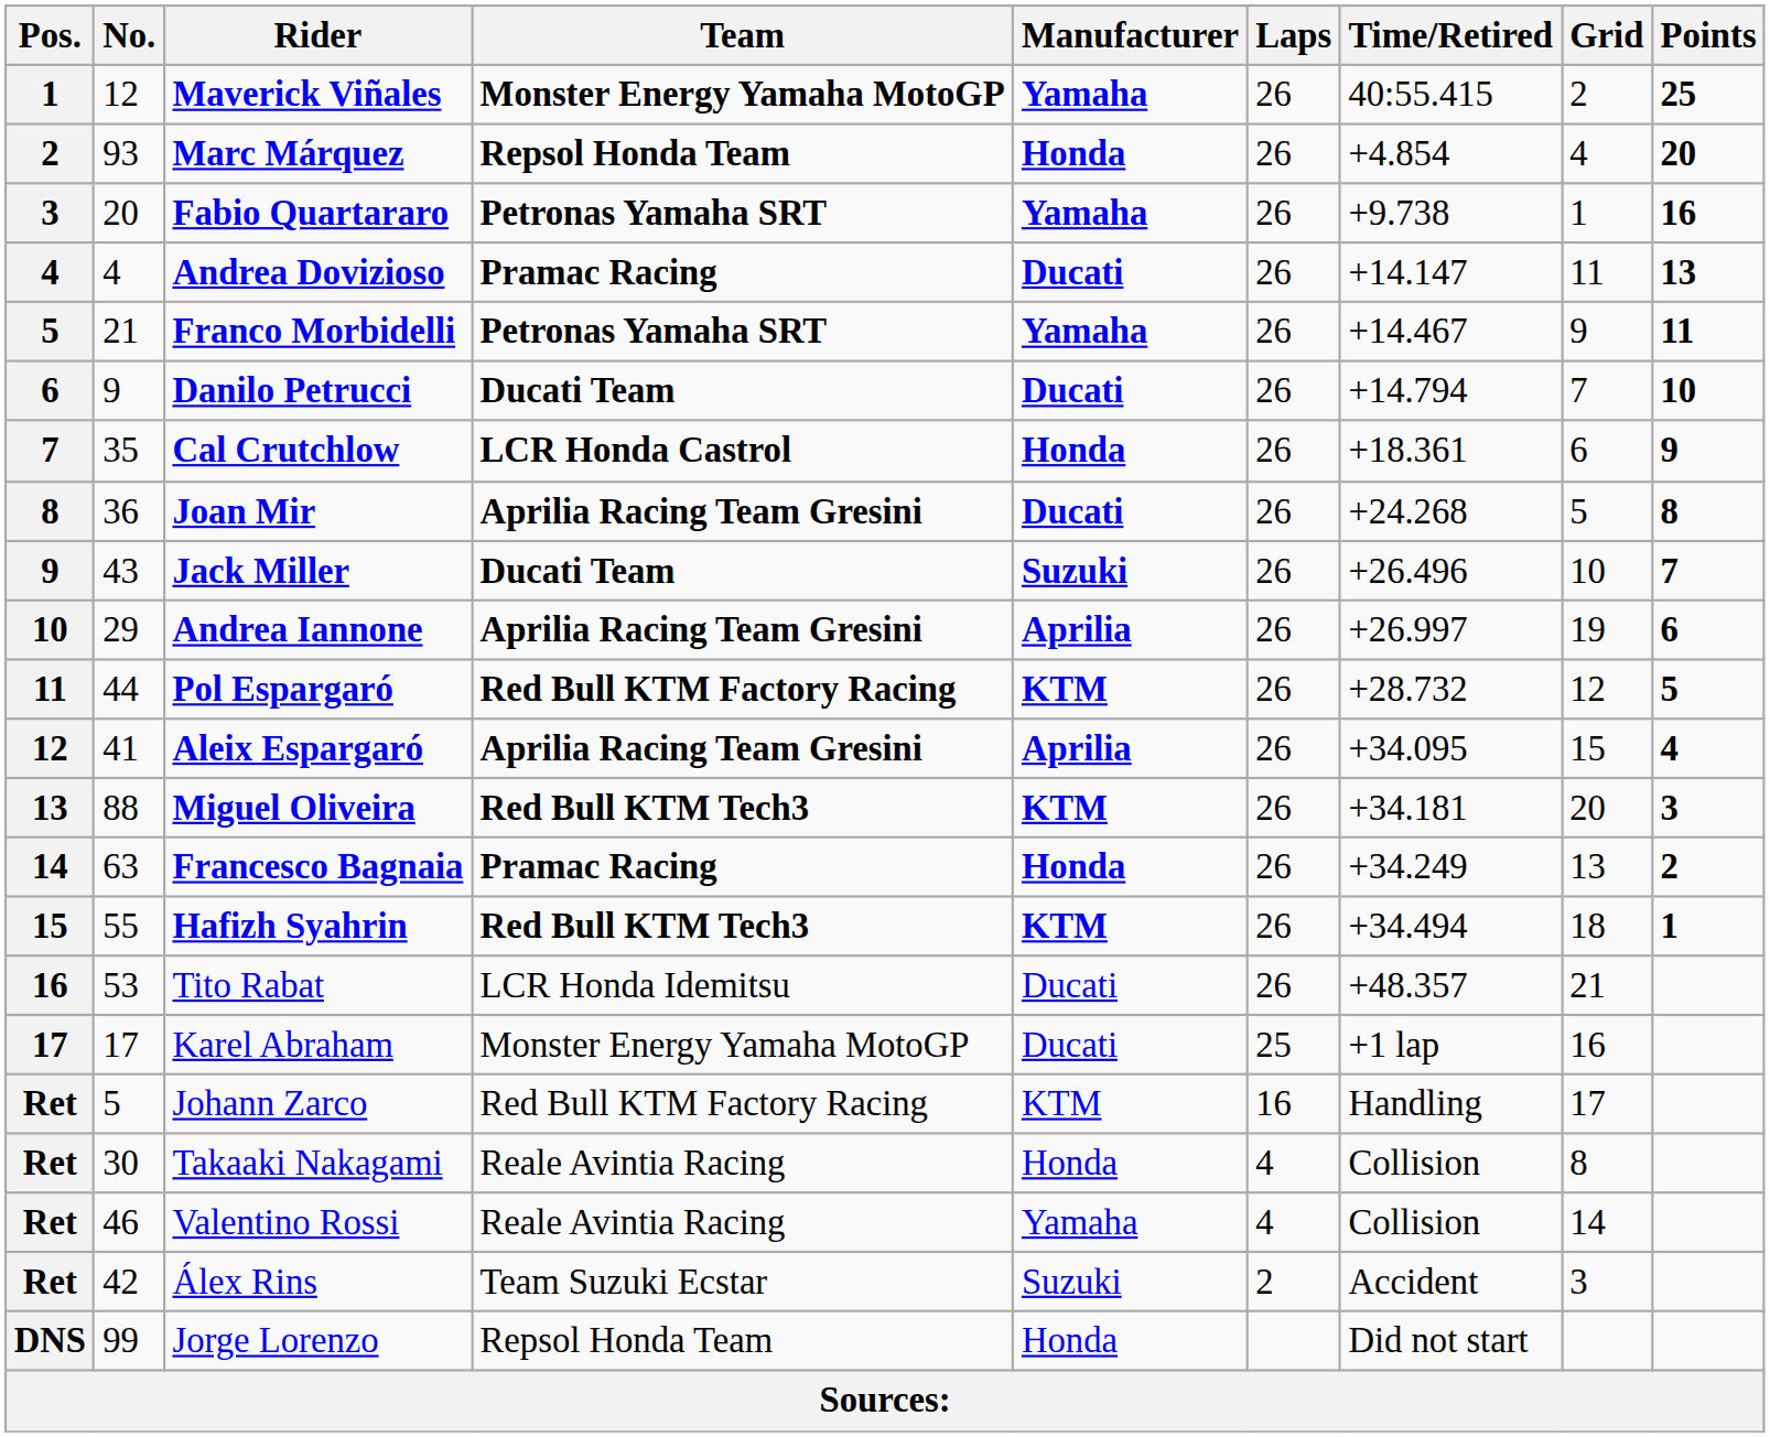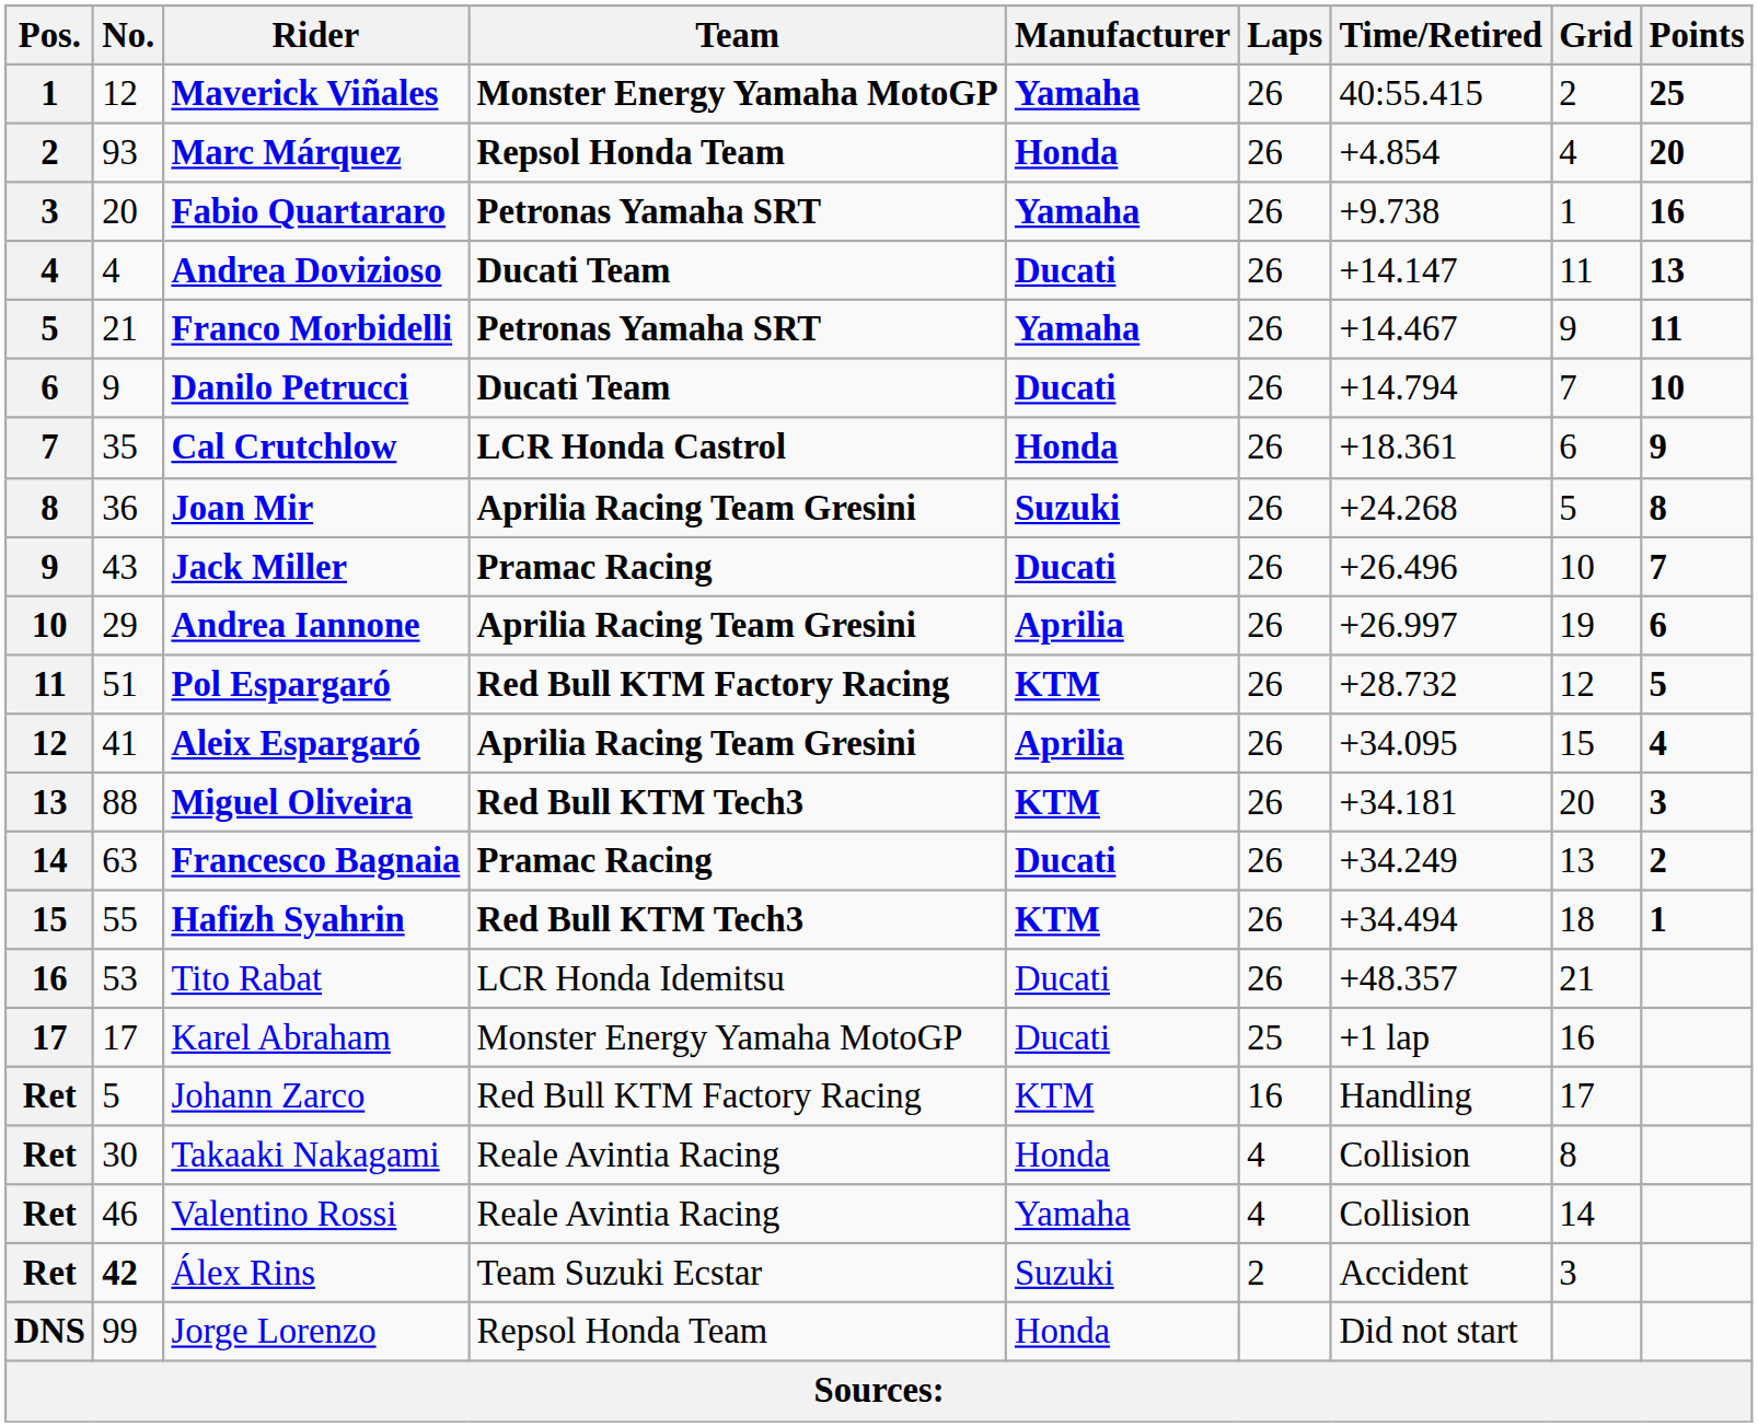 <table class="wikitable" style="font-size: 95%;">
 <tr>
 <th>Pos.</th>
 <th>No.</th>
 <th>Rider</th>
 <th>Team</th>
 <th>Manufacturer</th>
 <th>Laps</th>
 <th>Time/Retired</th>
 <th>Grid</th>
 <th>Points</th>
 </tr>
 <tr>
 <th>1</th>
 <td>12</td>
 <td> <strong><a href='#'>Maverick Viñales</a></strong></td>
 <td><strong>Monster Energy Yamaha MotoGP</strong></td>
 <td><strong><a href='#'>Yamaha</a></strong></td>
 <td>26</td>
 <td>40:55.415</td>
 <td>2</td>
 <td><strong>25</strong></td>
 </tr>
 <tr>
 <th>2</th>
 <td>93</td>
 <td> <strong><a href='#'>Marc Márquez</a></strong></td>
 <td><strong>Repsol Honda Team</strong></td>
 <td><strong><a href='#'>Honda</a></strong></td>
 <td>26</td>
 <td>+4.854</td>
 <td>4</td>
 <td><strong>20</strong></td>
 </tr>
 <tr>
 <th>3</th>
 <td>20</td>
 <td> <strong><a href='#'>Fabio Quartararo</a></strong></td>
 <td><strong>Petronas Yamaha SRT</strong></td>
 <td><strong><a href='#'>Yamaha</a></strong></td>
 <td>26</td>
 <td>+9.738</td>
 <td>1</td>
 <td><strong>16</strong></td>
 </tr>
 <tr>
 <th>4</th>
 <td>4</td>
 <td> <strong><a href='#'>Andrea Dovizioso</a></strong></td>
-<td><strong>Pramac Racing</strong></td>
+<td><strong>Ducati Team</strong></td>
 <td><strong><a href='#'>Ducati</a></strong></td>
 <td>26</td>
 <td>+14.147</td>
 <td>11</td>
 <td><strong>13</strong></td>
 </tr>
 <tr>
 <th>5</th>
 <td>21</td>
 <td> <strong><a href='#'>Franco Morbidelli</a></strong></td>
 <td><strong>Petronas Yamaha SRT</strong></td>
 <td><strong><a href='#'>Yamaha</a></strong></td>
 <td>26</td>
 <td>+14.467</td>
 <td>9</td>
 <td><strong>11</strong></td>
 </tr>
 <tr>
 <th>6</th>
 <td>9</td>
 <td> <strong><a href='#'>Danilo Petrucci</a></strong></td>
 <td><strong>Ducati Team</strong></td>
 <td><strong><a href='#'>Ducati</a></strong></td>
 <td>26</td>
 <td>+14.794</td>
 <td>7</td>
 <td><strong>10</strong></td>
 </tr>
 <tr>
 <th>7</th>
 <td>35</td>
 <td> <strong><a href='#'>Cal Crutchlow</a></strong></td>
 <td><strong>LCR Honda Castrol</strong></td>
 <td><strong><a href='#'>Honda</a></strong></td>
 <td>26</td>
 <td>+18.361</td>
 <td>6</td>
 <td><strong>9</strong></td>
 </tr>
 <tr>
 <th>8</th>
 <td>36</td>
 <td> <strong><a href='#'>Joan Mir</a></strong></td>
 <td><strong>Aprilia Racing Team Gresini</strong></td>
-<td><strong><a href='#'>Ducati</a></strong></td>
+<td><strong><a href='#'>Suzuki</a></strong></td>
 <td>26</td>
 <td>+24.268</td>
 <td>5</td>
 <td><strong>8</strong></td>
 </tr>
 <tr>
 <th>9</th>
 <td>43</td>
 <td> <strong><a href='#'>Jack Miller</a></strong></td>
-<td><strong>Ducati Team</strong></td>
-<td><strong><a href='#'>Suzuki</a></strong></td>
+<td><strong>Pramac Racing</strong></td>
+<td><strong><a href='#'>Ducati</a></strong></td>
 <td>26</td>
 <td>+26.496</td>
 <td>10</td>
 <td><strong>7</strong></td>
 </tr>
 <tr>
 <th>10</th>
 <td>29</td>
 <td> <strong><a href='#'>Andrea Iannone</a></strong></td>
 <td><strong>Aprilia Racing Team Gresini</strong></td>
 <td><strong><a href='#'>Aprilia</a></strong></td>
 <td>26</td>
 <td>+26.997</td>
 <td>19</td>
 <td><strong>6</strong></td>
 </tr>
 <tr>
 <th>11</th>
-<td>44</td>
+<td>51</td>
 <td> <strong><a href='#'>Pol Espargaró</a></strong></td>
 <td><strong>Red Bull KTM Factory Racing</strong></td>
 <td><strong><a href='#'>KTM</a></strong></td>
 <td>26</td>
 <td>+28.732</td>
 <td>12</td>
 <td><strong>5</strong></td>
 </tr>
 <tr>
 <th>12</th>
 <td>41</td>
 <td> <strong><a href='#'>Aleix Espargaró</a></strong></td>
 <td><strong>Aprilia Racing Team Gresini</strong></td>
 <td><strong><a href='#'>Aprilia</a></strong></td>
 <td>26</td>
 <td>+34.095</td>
 <td>15</td>
 <td><strong>4</strong></td>
 </tr>
 <tr>
 <th>13</th>
 <td>88</td>
 <td> <strong><a href='#'>Miguel Oliveira</a></strong></td>
 <td><strong>Red Bull KTM Tech3</strong></td>
 <td><strong><a href='#'>KTM</a></strong></td>
 <td>26</td>
 <td>+34.181</td>
 <td>20</td>
 <td><strong>3</strong></td>
 </tr>
 <tr>
 <th>14</th>
 <td>63</td>
 <td> <strong><a href='#'>Francesco Bagnaia</a></strong></td>
 <td><strong>Pramac Racing</strong></td>
-<td><strong><a href='#'>Honda</a></strong></td>
+<td><strong><a href='#'>Ducati</a></strong></td>
 <td>26</td>
 <td>+34.249</td>
 <td>13</td>
 <td><strong>2</strong></td>
 </tr>
 <tr>
 <th>15</th>
 <td>55</td>
 <td> <strong><a href='#'>Hafizh Syahrin</a></strong></td>
 <td><strong>Red Bull KTM Tech3</strong></td>
 <td><strong><a href='#'>KTM</a></strong></td>
 <td>26</td>
 <td>+34.494</td>
 <td>18</td>
 <td><strong>1</strong></td>
 </tr>
 <tr>
 <th>16</th>
 <td>53</td>
 <td> <a href='#'>Tito Rabat</a></td>
 <td>LCR Honda Idemitsu</td>
 <td><a href='#'>Ducati</a></td>
 <td>26</td>
 <td>+48.357</td>
 <td>21</td>
 <td></td>
 </tr>
 <tr>
 <th>17</th>
 <td>17</td>
 <td> <a href='#'>Karel Abraham</a></td>
 <td>Monster Energy Yamaha MotoGP</td>
 <td><a href='#'>Ducati</a></td>
 <td>25</td>
 <td>+1 lap</td>
 <td>16</td>
 <td></td>
 </tr>
 <tr>
 <th>Ret</th>
 <td>5</td>
 <td> <a href='#'>Johann Zarco</a></td>
 <td>Red Bull KTM Factory Racing</td>
 <td><a href='#'>KTM</a></td>
 <td>16</td>
 <td>Handling</td>
 <td>17</td>
 <td></td>
 </tr>
 <tr>
 <th>Ret</th>
 <td>30</td>
 <td> <a href='#'>Takaaki Nakagami</a></td>
 <td>Reale Avintia Racing</td>
 <td><a href='#'>Honda</a></td>
 <td>4</td>
 <td>Collision</td>
 <td>8</td>
 <td></td>
 </tr>
 <tr>
 <th>Ret</th>
 <td>46</td>
 <td> <a href='#'>Valentino Rossi</a></td>
 <td>Reale Avintia Racing</td>
 <td><a href='#'>Yamaha</a></td>
 <td>4</td>
 <td>Collision</td>
 <td>14</td>
 <td></td>
 </tr>
 <tr>
 <th>Ret</th>
-<td>42</td>
+<td><strong>42</strong></td>
 <td> <a href='#'>Álex Rins</a></td>
 <td>Team Suzuki Ecstar</td>
 <td><a href='#'>Suzuki</a></td>
 <td>2</td>
 <td>Accident</td>
 <td>3</td>
 <td></td>
 </tr>
 <tr>
 <th>DNS</th>
 <td>99</td>
 <td> <a href='#'>Jorge Lorenzo</a></td>
 <td>Repsol Honda Team</td>
 <td><a href='#'>Honda</a></td>
 <td></td>
 <td>Did not start</td>
 <td></td>
 <td></td>
 </tr>
 <tr>
 <th colspan=9>Sources: </th>
 </tr>
 </table>
